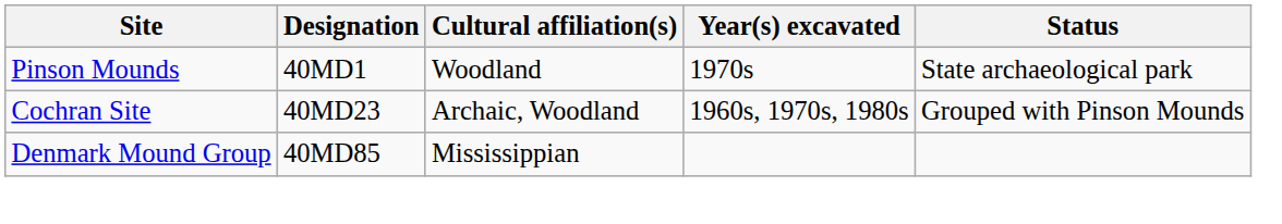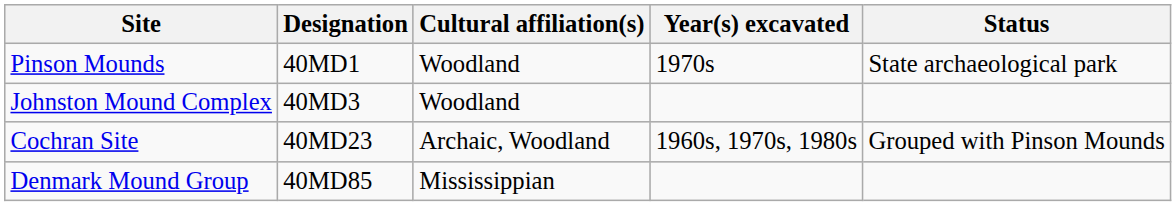 <table class="wikitable">
 <tr>
 <th>Site</th>
 <th>Designation</th>
 <th>Cultural affiliation(s)</th>
 <th>Year(s) excavated</th>
 <th>Status</th>
 </tr>
 <tr>
 <td><a href='#'>Pinson Mounds</a></td>
 <td>40MD1</td>
 <td>Woodland</td>
 <td>1970s</td>
 <td>State archaeological park</td>
 </tr>
 <tr>
+<td><a href='#'>Johnston Mound Complex</a></td>
+<td>40MD3</td>
+<td>Woodland</td>
+<td></td>
+<td></td>
+</tr>
+<tr>
 <td><a href='#'>Cochran Site</a></td>
 <td>40MD23</td>
 <td>Archaic, Woodland</td>
 <td>1960s, 1970s, 1980s</td>
 <td>Grouped with Pinson Mounds</td>
 </tr>
 <tr>
 <td><a href='#'>Denmark Mound Group</a></td>
 <td>40MD85</td>
 <td>Mississippian</td>
 <td></td>
 <td></td>
 </tr>
 </table>
